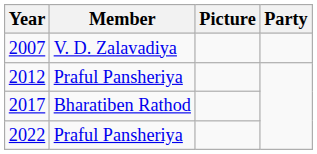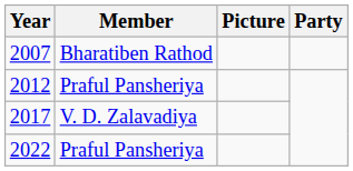 <table class="wikitable sortable">
 <tr>
 <th>Year</th>
 <th>Member</th>
 <th>Picture</th>
 <th colspan="2">Party</th>
 </tr>
 <tr>
 <td><a href='#'>2007</a></td>
-<td><a href='#'>V. D. Zalavadiya</a></td>
+<td><a href='#'>Bharatiben Rathod</a></td>
 <td></td>
 <td></td>
 </tr>
 <tr>
 <td><a href='#'>2012</a></td>
 <td><a href='#'>Praful Pansheriya</a></td>
 <td></td>
 </tr>
 <tr>
 <td><a href='#'>2017</a></td>
-<td><a href='#'>Bharatiben Rathod</a></td>
+<td><a href='#'>V. D. Zalavadiya</a></td>
 <td></td>
 </tr>
 <tr>
 <td><a href='#'>2022</a></td>
 <td><a href='#'>Praful Pansheriya</a></td>
 <td></td>
 </tr>
 </table>
